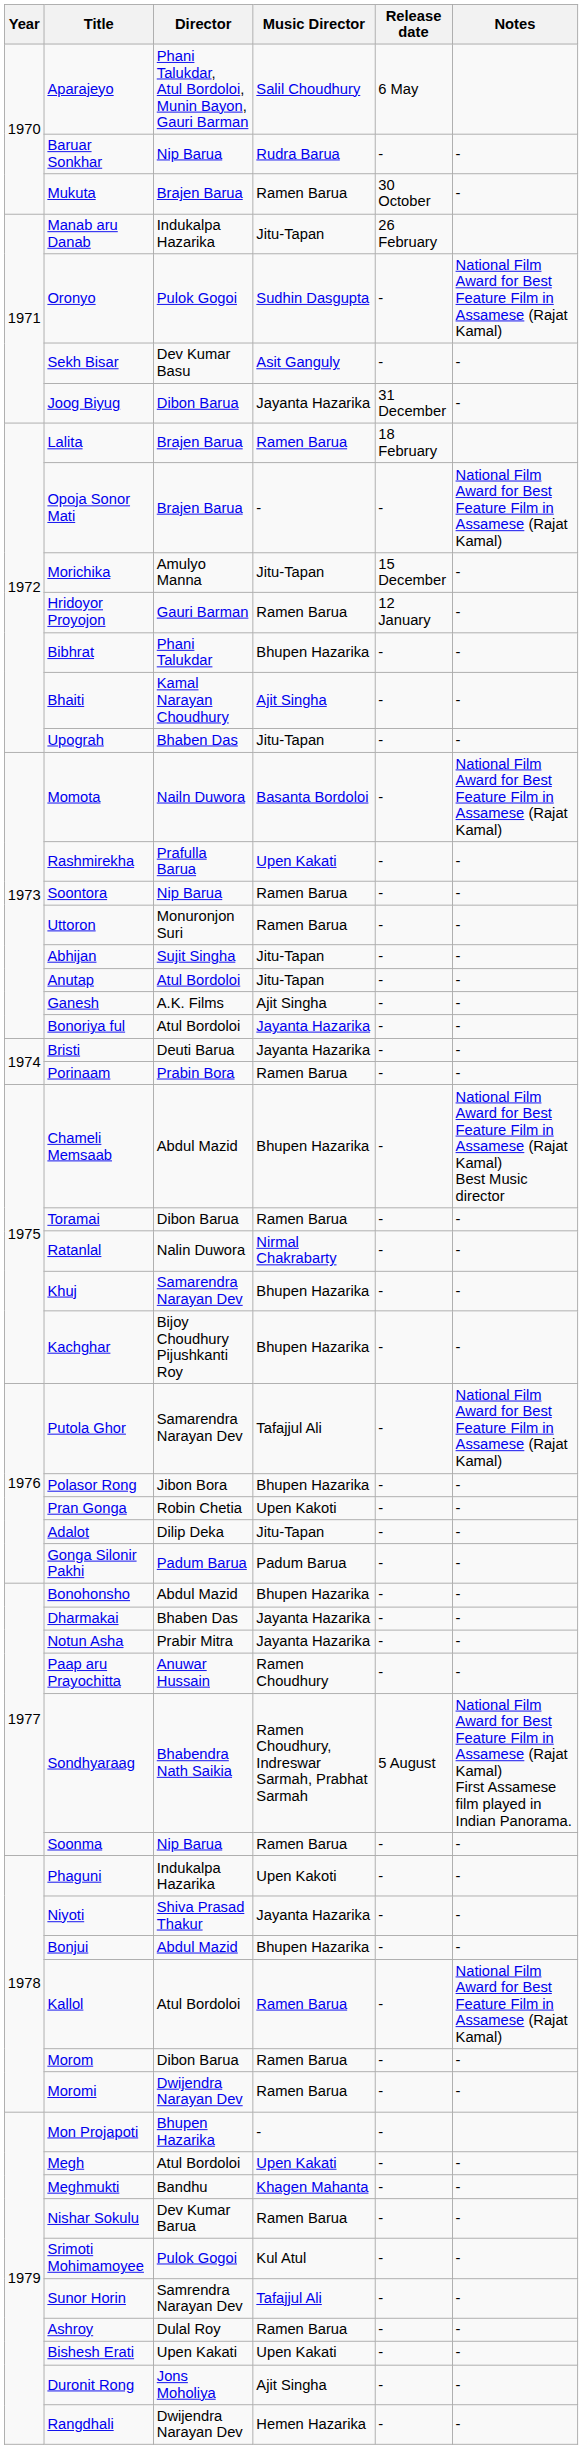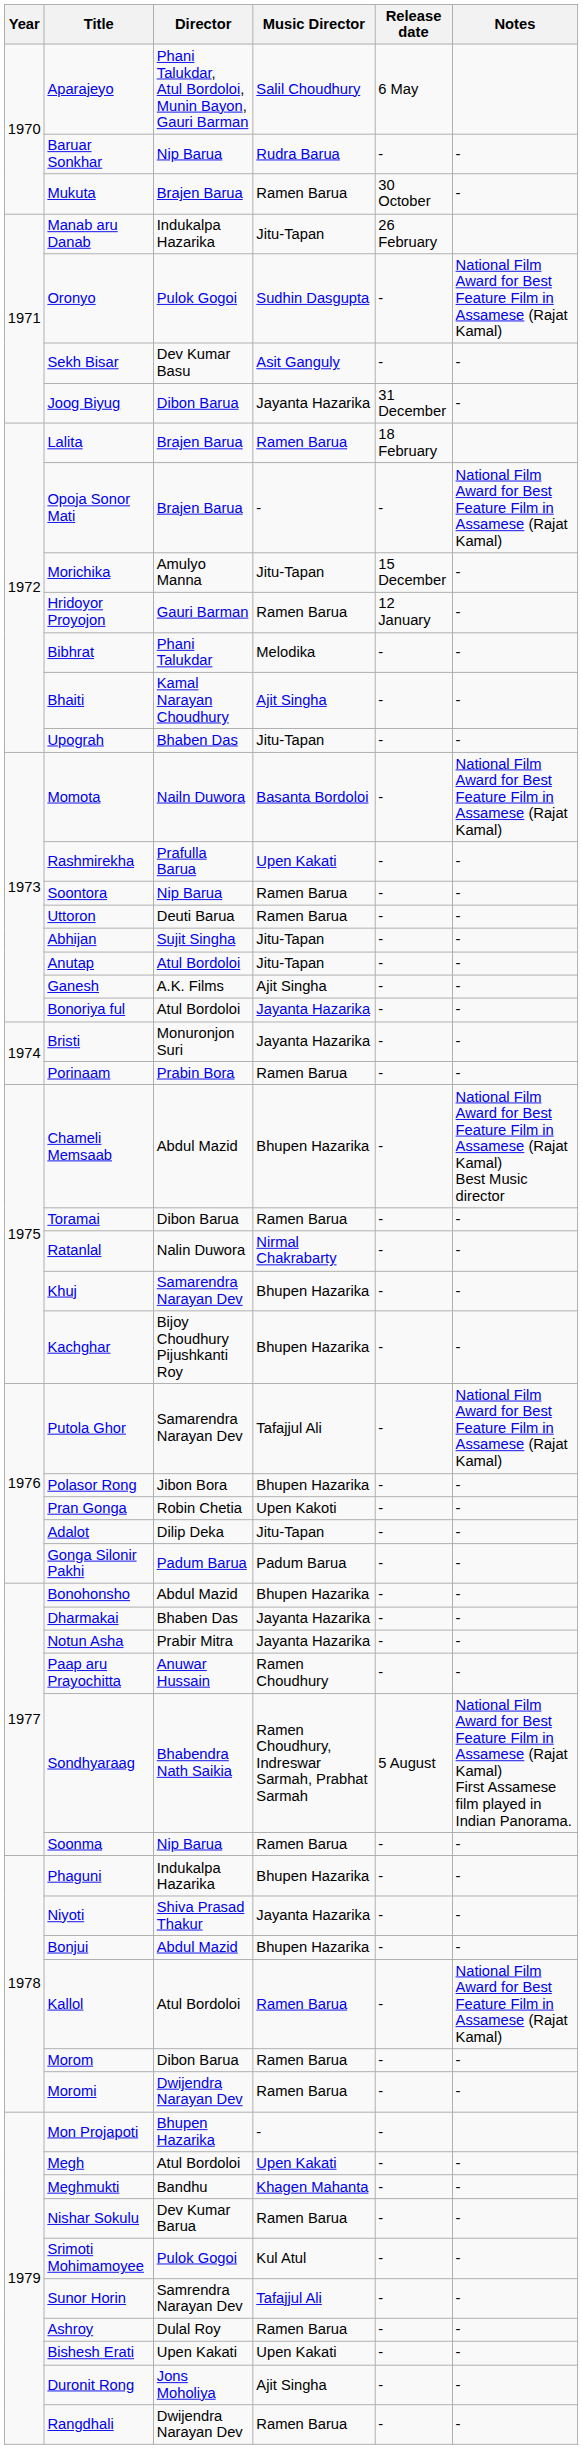 <table class="wikitable" width=100%>
 <tr>
 <th>Year</th>
 <th>Title</th>
 <th>Director</th>
 <th>Music Director</th>
 <th>Release date</th>
 <th>Notes</th>
 </tr>
 <tr>
 <td rowspan="3" align=center>1970</td>
 <td><a href='#'>Aparajeyo</a></td>
 <td><a href='#'>Phani Talukdar</a>,<br> <a href='#'>Atul Bordoloi</a>,<br> <a href='#'>Munin Bayon</a>,<br> <a href='#'>Gauri Barman</a></td>
 <td><a href='#'>Salil Choudhury</a></td>
 <td>6 May</td>
 <td></td>
 </tr>
 <tr>
 <td><a href='#'>Baruar Sonkhar</a></td>
 <td><a href='#'>Nip Barua</a></td>
 <td><a href='#'>Rudra Barua</a></td>
 <td>-</td>
 <td>-</td>
 </tr>
 <tr>
 <td><a href='#'>Mukuta</a></td>
 <td><a href='#'>Brajen Barua</a></td>
 <td>Ramen Barua</td>
 <td>30 October</td>
 <td>-</td>
 </tr>
 <tr>
 <td rowspan="4" align=center>1971</td>
 <td><a href='#'>Manab aru Danab</a></td>
 <td>Indukalpa Hazarika</td>
 <td>Jitu-Tapan</td>
 <td>26 February</td>
 <td></td>
 </tr>
 <tr>
 <td><a href='#'>Oronyo</a></td>
 <td><a href='#'>Pulok Gogoi</a></td>
 <td><a href='#'>Sudhin Dasgupta</a></td>
 <td>-</td>
 <td><a href='#'>National Film Award for Best Feature Film in Assamese</a> (Rajat Kamal)</td>
 </tr>
 <tr>
 <td><a href='#'>Sekh Bisar</a></td>
 <td>Dev Kumar Basu</td>
 <td><a href='#'>Asit Ganguly</a></td>
 <td>-</td>
 <td>-</td>
 </tr>
 <tr>
 <td><a href='#'>Joog Biyug</a></td>
 <td><a href='#'>Dibon Barua</a></td>
 <td>Jayanta Hazarika</td>
 <td>31 December</td>
 <td>-</td>
 </tr>
 <tr>
 <td rowspan="7" align=center>1972</td>
 <td><a href='#'>Lalita</a></td>
 <td><a href='#'>Brajen Barua</a></td>
 <td><a href='#'>Ramen Barua</a></td>
 <td>18 February</td>
 <td></td>
 </tr>
 <tr>
 <td><a href='#'>Opoja Sonor Mati</a></td>
 <td><a href='#'>Brajen Barua</a></td>
 <td>-</td>
 <td>-</td>
 <td><a href='#'>National Film Award for Best Feature Film in Assamese</a> (Rajat Kamal)</td>
 </tr>
 <tr>
 <td><a href='#'>Morichika</a></td>
 <td>Amulyo Manna</td>
 <td>Jitu-Tapan</td>
 <td>15 December</td>
 <td>-</td>
 </tr>
 <tr>
 <td><a href='#'>Hridoyor Proyojon</a></td>
 <td><a href='#'>Gauri Barman</a></td>
 <td>Ramen Barua</td>
 <td>12 January</td>
 <td>-</td>
 </tr>
 <tr>
 <td><a href='#'>Bibhrat</a></td>
 <td><a href='#'>Phani Talukdar</a></td>
-<td>Bhupen Hazarika</td>
+<td>Melodika</td>
 <td>-</td>
 <td>-</td>
 </tr>
 <tr>
 <td><a href='#'>Bhaiti</a></td>
 <td><a href='#'>Kamal Narayan Choudhury</a></td>
 <td><a href='#'>Ajit Singha</a></td>
 <td>-</td>
 <td>-</td>
 </tr>
 <tr>
 <td><a href='#'>Upograh</a></td>
 <td><a href='#'>Bhaben Das</a></td>
 <td>Jitu-Tapan</td>
 <td>-</td>
 <td>-</td>
 </tr>
 <tr>
 <td rowspan="8" align=center>1973</td>
 <td><a href='#'>Momota</a></td>
 <td><a href='#'>Nailn Duwora</a></td>
 <td><a href='#'>Basanta Bordoloi</a></td>
 <td>-</td>
 <td><a href='#'>National Film Award for Best Feature Film in Assamese</a> (Rajat Kamal)</td>
 </tr>
 <tr>
 <td><a href='#'>Rashmirekha</a></td>
 <td><a href='#'>Prafulla Barua</a></td>
 <td><a href='#'>Upen Kakati</a></td>
 <td>-</td>
 <td>-</td>
 </tr>
 <tr>
 <td><a href='#'>Soontora</a></td>
 <td><a href='#'>Nip Barua</a></td>
 <td>Ramen Barua</td>
 <td>-</td>
 <td>-</td>
 </tr>
 <tr>
 <td><a href='#'>Uttoron</a></td>
-<td>Monuronjon Suri</td>
+<td>Deuti Barua</td>
 <td>Ramen Barua</td>
 <td>-</td>
 <td>-</td>
 </tr>
 <tr>
 <td><a href='#'>Abhijan</a></td>
 <td><a href='#'>Sujit Singha</a></td>
 <td>Jitu-Tapan</td>
 <td>-</td>
 <td>-</td>
 </tr>
 <tr>
 <td><a href='#'>Anutap</a></td>
 <td><a href='#'>Atul Bordoloi</a></td>
 <td>Jitu-Tapan</td>
 <td>-</td>
 <td>-</td>
 </tr>
 <tr>
 <td><a href='#'>Ganesh</a></td>
 <td>A.K. Films</td>
 <td>Ajit Singha</td>
 <td>-</td>
 <td>-</td>
 </tr>
 <tr>
 <td><a href='#'>Bonoriya ful</a></td>
 <td>Atul Bordoloi</td>
 <td><a href='#'>Jayanta Hazarika</a></td>
 <td>-</td>
 <td>-</td>
 </tr>
 <tr>
 <td rowspan="2" align=center>1974</td>
 <td><a href='#'>Bristi</a></td>
-<td>Deuti Barua</td>
+<td>Monuronjon Suri</td>
 <td>Jayanta Hazarika</td>
 <td>-</td>
 <td>-</td>
 </tr>
 <tr>
 <td><a href='#'>Porinaam</a></td>
 <td><a href='#'>Prabin Bora</a></td>
 <td>Ramen Barua</td>
 <td>-</td>
 <td>-</td>
 </tr>
 <tr>
 <td rowspan="5" align=center>1975</td>
 <td><a href='#'>Chameli Memsaab</a></td>
 <td>Abdul Mazid</td>
 <td>Bhupen  Hazarika</td>
 <td>-</td>
 <td><a href='#'>National Film Award for Best Feature Film in Assamese</a> (Rajat Kamal) <br> Best Music director</td>
 </tr>
 <tr>
 <td><a href='#'>Toramai</a></td>
 <td>Dibon Barua</td>
 <td>Ramen Barua</td>
 <td>-</td>
 <td>-</td>
 </tr>
 <tr>
 <td><a href='#'>Ratanlal</a></td>
 <td>Nalin Duwora</td>
 <td><a href='#'>Nirmal Chakrabarty</a></td>
 <td>-</td>
 <td>-</td>
 </tr>
 <tr>
 <td><a href='#'>Khuj</a></td>
 <td><a href='#'>Samarendra Narayan Dev</a></td>
 <td>Bhupen Hazarika</td>
 <td>-</td>
 <td>-</td>
 </tr>
 <tr>
 <td><a href='#'>Kachghar</a></td>
 <td>Bijoy Choudhury <br> Pijushkanti Roy</td>
 <td>Bhupen Hazarika</td>
 <td>-</td>
 <td>-</td>
 </tr>
 <tr>
 <td rowspan="5" align=center>1976</td>
 <td><a href='#'>Putola Ghor</a></td>
 <td>Samarendra Narayan Dev</td>
 <td>Tafajjul Ali</td>
 <td>-</td>
 <td><a href='#'>National Film Award for Best Feature Film in Assamese</a> (Rajat Kamal)</td>
 </tr>
 <tr>
 <td><a href='#'>Polasor Rong</a></td>
 <td>Jibon Bora</td>
 <td>Bhupen Hazarika</td>
 <td>-</td>
 <td>-</td>
 </tr>
 <tr>
 <td><a href='#'>Pran Gonga</a></td>
 <td>Robin Chetia</td>
 <td>Upen Kakoti</td>
 <td>-</td>
 <td>-</td>
 </tr>
 <tr>
 <td><a href='#'>Adalot</a></td>
 <td>Dilip Deka</td>
 <td>Jitu-Tapan</td>
 <td>-</td>
 <td>-</td>
 </tr>
 <tr>
 <td><a href='#'>Gonga Silonir Pakhi</a></td>
 <td><a href='#'>Padum Barua</a></td>
 <td>Padum Barua</td>
 <td>-</td>
 <td>-</td>
 </tr>
 <tr>
 <td rowspan="6" align=center>1977</td>
 <td><a href='#'>Bonohonsho</a></td>
 <td>Abdul Mazid</td>
 <td>Bhupen Hazarika</td>
 <td>-</td>
 <td>-</td>
 </tr>
 <tr>
 <td><a href='#'>Dharmakai</a></td>
 <td>Bhaben Das</td>
 <td>Jayanta Hazarika</td>
 <td>-</td>
 <td>-</td>
 </tr>
 <tr>
 <td><a href='#'>Notun Asha</a></td>
 <td>Prabir Mitra</td>
 <td>Jayanta Hazarika</td>
 <td>-</td>
 <td>-</td>
 </tr>
 <tr>
 <td><a href='#'>Paap aru Prayochitta</a></td>
 <td><a href='#'>Anuwar Hussain</a></td>
 <td>Ramen Choudhury</td>
 <td>-</td>
 <td>-</td>
 </tr>
 <tr>
 <td><a href='#'>Sondhyaraag</a></td>
 <td><a href='#'>Bhabendra Nath Saikia</a></td>
 <td>Ramen Choudhury, Indreswar Sarmah, Prabhat Sarmah</td>
 <td>5 August</td>
 <td><a href='#'>National Film Award for Best Feature Film in Assamese</a> (Rajat Kamal) <br> First Assamese film played in Indian Panorama.</td>
 </tr>
 <tr>
 <td><a href='#'>Soonma</a></td>
 <td><a href='#'>Nip Barua</a></td>
 <td>Ramen Barua</td>
 <td>-</td>
 <td>-</td>
 </tr>
 <tr>
 <td rowspan="6" align=center>1978</td>
 <td><a href='#'>Phaguni</a></td>
 <td>Indukalpa Hazarika</td>
-<td>Upen Kakoti</td>
+<td>Bhupen Hazarika</td>
 <td>-</td>
 <td>-</td>
 </tr>
 <tr>
 <td><a href='#'>Niyoti</a></td>
 <td><a href='#'>Shiva Prasad Thakur</a></td>
 <td>Jayanta Hazarika</td>
 <td>-</td>
 <td>-</td>
 </tr>
 <tr>
 <td><a href='#'>Bonjui</a></td>
 <td><a href='#'>Abdul Mazid</a></td>
 <td>Bhupen Hazarika</td>
 <td>-</td>
 <td>-</td>
 </tr>
 <tr>
 <td><a href='#'>Kallol</a></td>
 <td>Atul Bordoloi</td>
 <td><a href='#'>Ramen Barua</a></td>
 <td>-</td>
 <td><a href='#'>National Film Award for Best Feature Film in Assamese</a> (Rajat Kamal)</td>
 </tr>
 <tr>
 <td><a href='#'>Morom</a></td>
 <td>Dibon Barua</td>
 <td>Ramen Barua</td>
 <td>-</td>
 <td>-</td>
 </tr>
 <tr>
 <td><a href='#'>Moromi</a></td>
 <td><a href='#'>Dwijendra Narayan Dev</a></td>
 <td>Ramen Barua</td>
 <td>-</td>
 <td>-</td>
 </tr>
 <tr>
 <td rowspan="10" align=center>1979</td>
 <td><a href='#'>Mon Projapoti</a></td>
 <td><a href='#'>Bhupen Hazarika</a></td>
 <td>-</td>
 <td>-</td>
 </tr>
 <tr>
 <td><a href='#'>Megh</a></td>
 <td>Atul Bordoloi</td>
 <td><a href='#'>Upen Kakati</a></td>
 <td>-</td>
 <td>-</td>
 </tr>
 <tr>
 <td><a href='#'>Meghmukti</a></td>
 <td>Bandhu</td>
 <td><a href='#'>Khagen Mahanta</a></td>
 <td>-</td>
 <td>-</td>
 </tr>
 <tr>
 <td><a href='#'>Nishar Sokulu</a></td>
 <td>Dev Kumar Barua</td>
 <td>Ramen Barua</td>
 <td>-</td>
 <td>-</td>
 </tr>
 <tr>
 <td><a href='#'>Srimoti Mohimamoyee</a></td>
 <td><a href='#'>Pulok Gogoi</a></td>
 <td>Kul Atul</td>
 <td>-</td>
 <td>-</td>
 </tr>
 <tr>
 <td><a href='#'>Sunor Horin</a></td>
 <td>Samrendra Narayan Dev</td>
 <td><a href='#'>Tafajjul Ali</a></td>
 <td>-</td>
 <td>-</td>
 </tr>
 <tr>
 <td><a href='#'>Ashroy</a></td>
 <td>Dulal Roy</td>
 <td>Ramen Barua</td>
 <td>-</td>
 <td>-</td>
 </tr>
 <tr>
 <td><a href='#'>Bishesh Erati</a></td>
 <td>Upen Kakati</td>
 <td>Upen Kakati</td>
 <td>-</td>
 <td>-</td>
 </tr>
 <tr>
 <td><a href='#'>Duronit Rong</a></td>
 <td><a href='#'>Jons Moholiya</a></td>
 <td>Ajit Singha</td>
 <td>-</td>
 <td>-</td>
 </tr>
 <tr>
 <td><a href='#'>Rangdhali</a></td>
 <td>Dwijendra Narayan Dev</td>
-<td>Hemen Hazarika</td>
+<td>Ramen Barua</td>
 <td>-</td>
 <td>-</td>
 </tr>
 </table>
